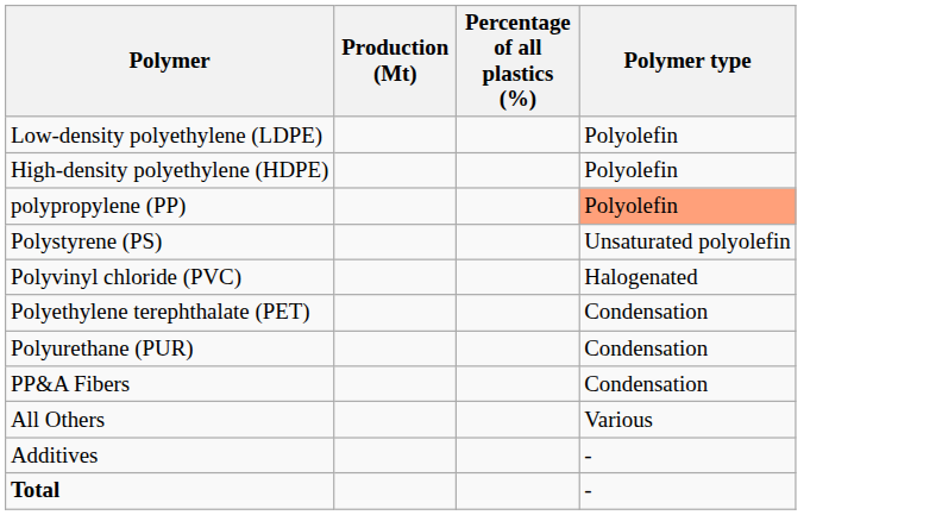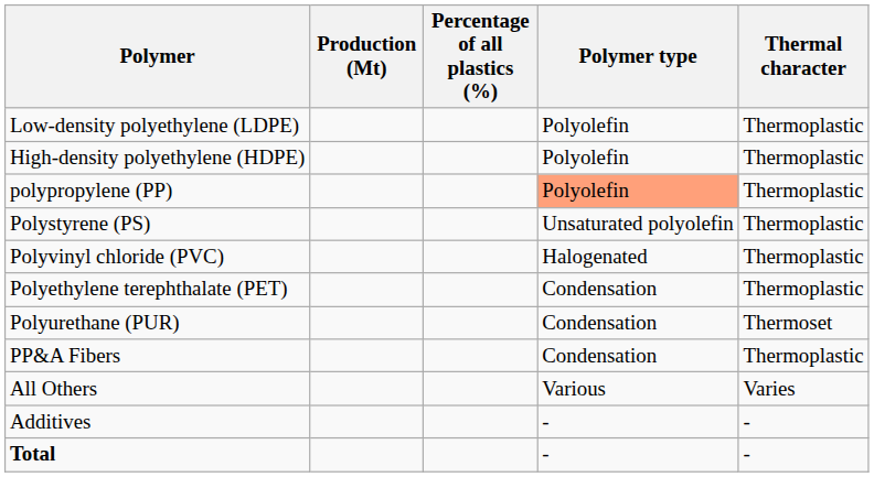 <table class="wikitable sortable">
 <tr>
 <th>Polymer</th>
 <th style="width:5em;">Production (Mt)</th>
 <th style="width:5em;">Percentage of all plastics (%)</th>
 <th>Polymer type</th>
+<th style="width:5em;">Thermal character</th>
 </tr>
 <tr>
 <td>Low-density polyethylene (LDPE)</td>
 <td></td>
 <td></td>
 <td>Polyolefin</td>
+<td>Thermoplastic</td>
 </tr>
 <tr>
 <td>High-density polyethylene (HDPE)</td>
 <td></td>
 <td></td>
 <td>Polyolefin</td>
+<td>Thermoplastic</td>
 </tr>
 <tr>
 <td>polypropylene (PP)</td>
 <td></td>
 <td></td>
 <td style="background: lightsalmon;">Polyolefin</td>
+<td>Thermoplastic</td>
 </tr>
 <tr>
 <td>Polystyrene (PS)</td>
 <td></td>
 <td></td>
 <td>Unsaturated polyolefin</td>
+<td>Thermoplastic</td>
 </tr>
 <tr>
 <td>Polyvinyl chloride (PVC)</td>
 <td></td>
 <td></td>
 <td>Halogenated</td>
+<td>Thermoplastic</td>
 </tr>
 <tr>
 <td>Polyethylene terephthalate (PET)</td>
 <td></td>
 <td></td>
 <td>Condensation</td>
+<td>Thermoplastic</td>
 </tr>
 <tr>
 <td>Polyurethane (PUR)</td>
 <td></td>
 <td></td>
 <td>Condensation</td>
+<td>Thermoset</td>
 </tr>
 <tr>
 <td>PP&A Fibers</td>
 <td></td>
 <td></td>
 <td>Condensation</td>
+<td>Thermoplastic</td>
 </tr>
 <tr>
 <td>All Others</td>
 <td></td>
 <td></td>
 <td>Various</td>
+<td>Varies</td>
 </tr>
 <tr>
 <td>Additives</td>
 <td></td>
 <td></td>
+<td>-</td>
 <td>-</td>
 </tr>
 <tr>
 <td><strong>Total</strong></td>
 <td><strong></strong></td>
 <td><strong></strong></td>
 <td>-</td>
+<td>-</td>
 </tr>
 </table>
